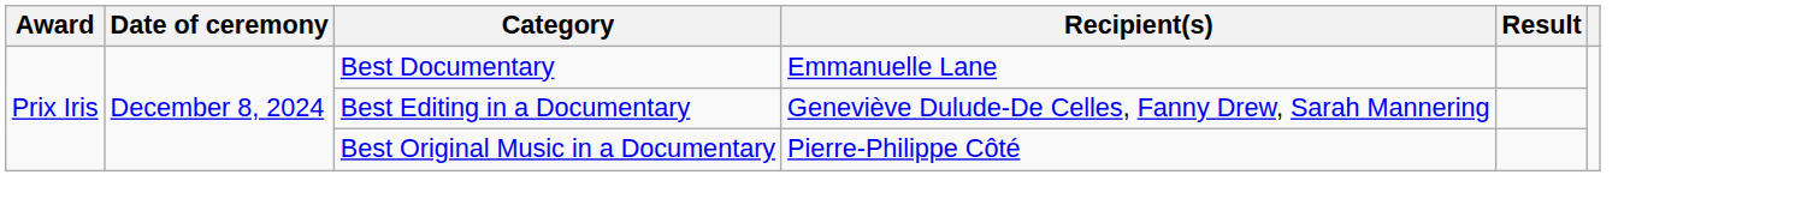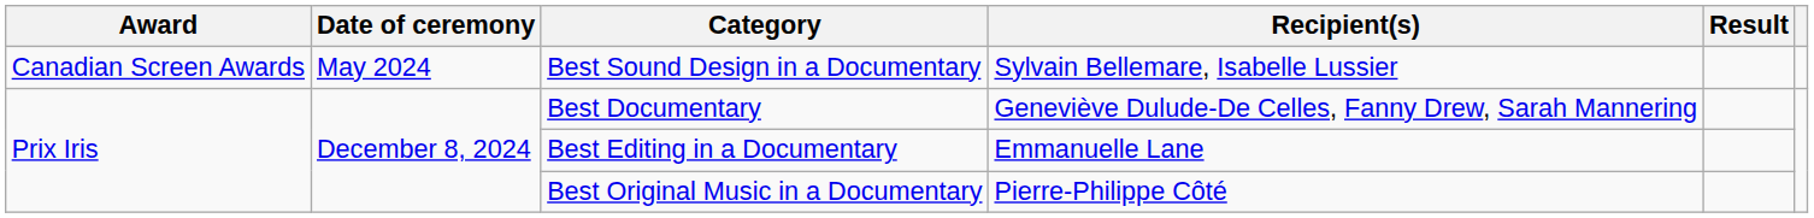 <table class="wikitable sortable plainrowheaders">
 <tr>
 <th scope="col">Award</th>
 <th scope="col">Date of ceremony</th>
 <th scope="col">Category</th>
 <th scope="col">Recipient(s)</th>
 <th scope="col">Result</th>
 <th scope="col" class="unsortable"></th>
 </tr>
 <tr>
+<td><a href='#'>Canadian Screen Awards</a></td>
+<td><a href='#'>May 2024</a></td>
+<td><a href='#'>Best Sound Design in a Documentary</a></td>
+<td><a href='#'>Sylvain Bellemare</a>, <a href='#'>Isabelle Lussier</a></td>
+<td></td>
+<td></td>
+</tr>
+<tr>
 <td rowspan=3><a href='#'>Prix Iris</a></td>
 <td rowspan=3><a href='#'>December 8, 2024</a></td>
 <td><a href='#'>Best Documentary</a></td>
-<td><a href='#'>Emmanuelle Lane</a></td>
+<td><a href='#'>Geneviève Dulude-De Celles</a>, <a href='#'>Fanny Drew</a>, <a href='#'>Sarah Mannering</a></td>
 <td></td>
 <td rowspan=3></td>
 </tr>
 <tr>
 <td><a href='#'>Best Editing in a Documentary</a></td>
-<td><a href='#'>Geneviève Dulude-De Celles</a>, <a href='#'>Fanny Drew</a>, <a href='#'>Sarah Mannering</a></td>
+<td><a href='#'>Emmanuelle Lane</a></td>
 <td></td>
 </tr>
 <tr>
 <td><a href='#'>Best Original Music in a Documentary</a></td>
 <td><a href='#'>Pierre-Philippe Côté</a></td>
 <td></td>
 </tr>
 </table>
